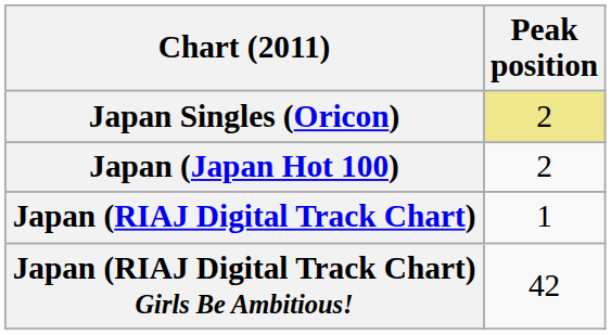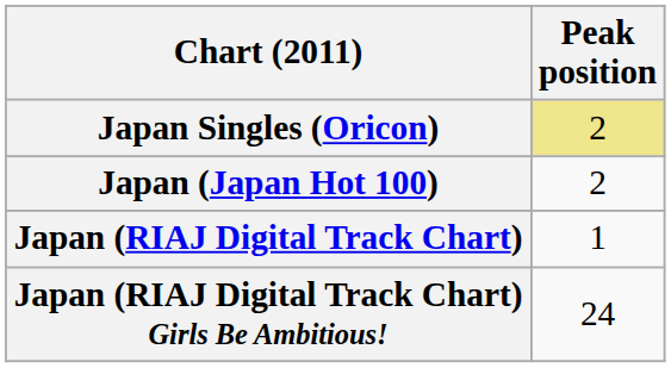 <table class="wikitable plainrowheaders sortable" style="text-align:center;">
 <tr>
 <th>Chart (2011)</th>
 <th>Peak<br>position</th>
 </tr>
 <tr>
 <th scope="row">Japan Singles (<a href='#'>Oricon</a>)</th>
 <td style="background: khaki;">2</td>
 </tr>
 <tr>
 <th scope="row">Japan (<a href='#'>Japan Hot 100</a>)</th>
 <td>2</td>
 </tr>
 <tr>
 <th scope="row">Japan (<a href='#'>RIAJ Digital Track Chart</a>)</th>
 <td>1</td>
 </tr>
 <tr>
 <th scope="row">Japan (RIAJ Digital Track Chart)<br><small><em>Girls Be Ambitious!</em></small></th>
-<td>42</td>
+<td>24</td>
 </tr>
 </table>
